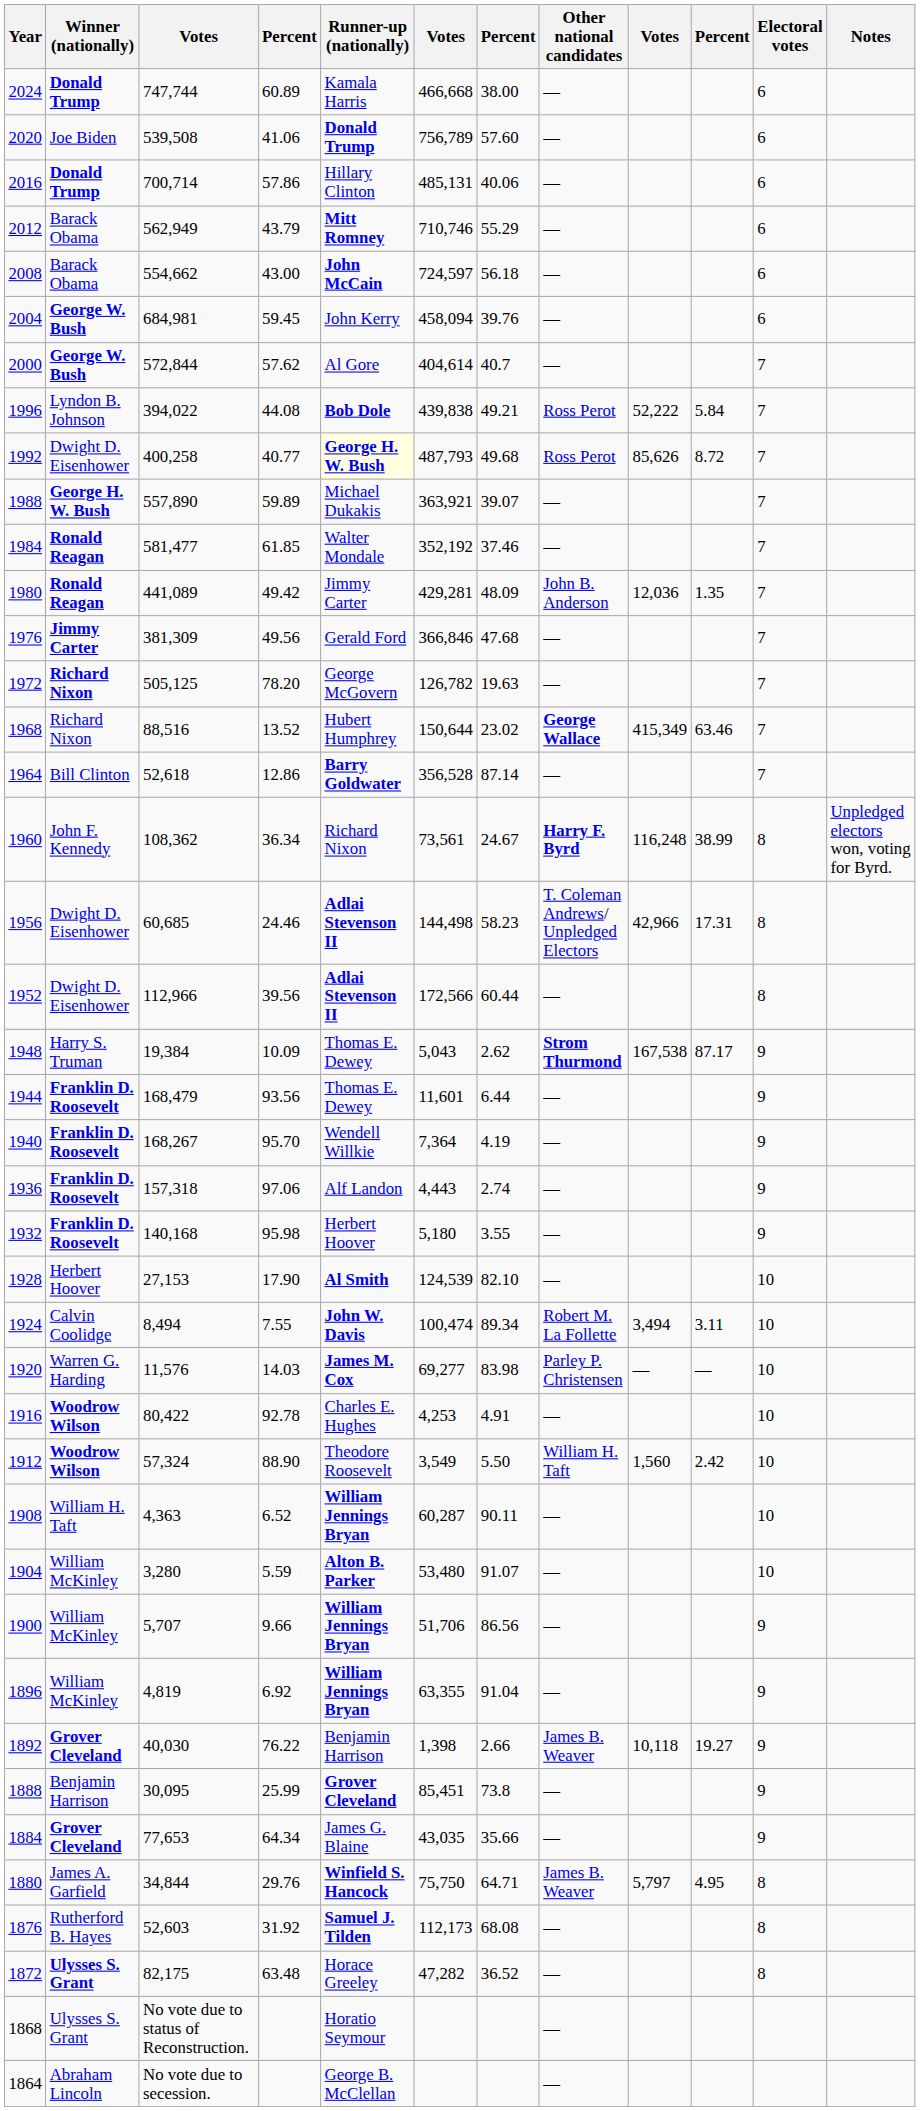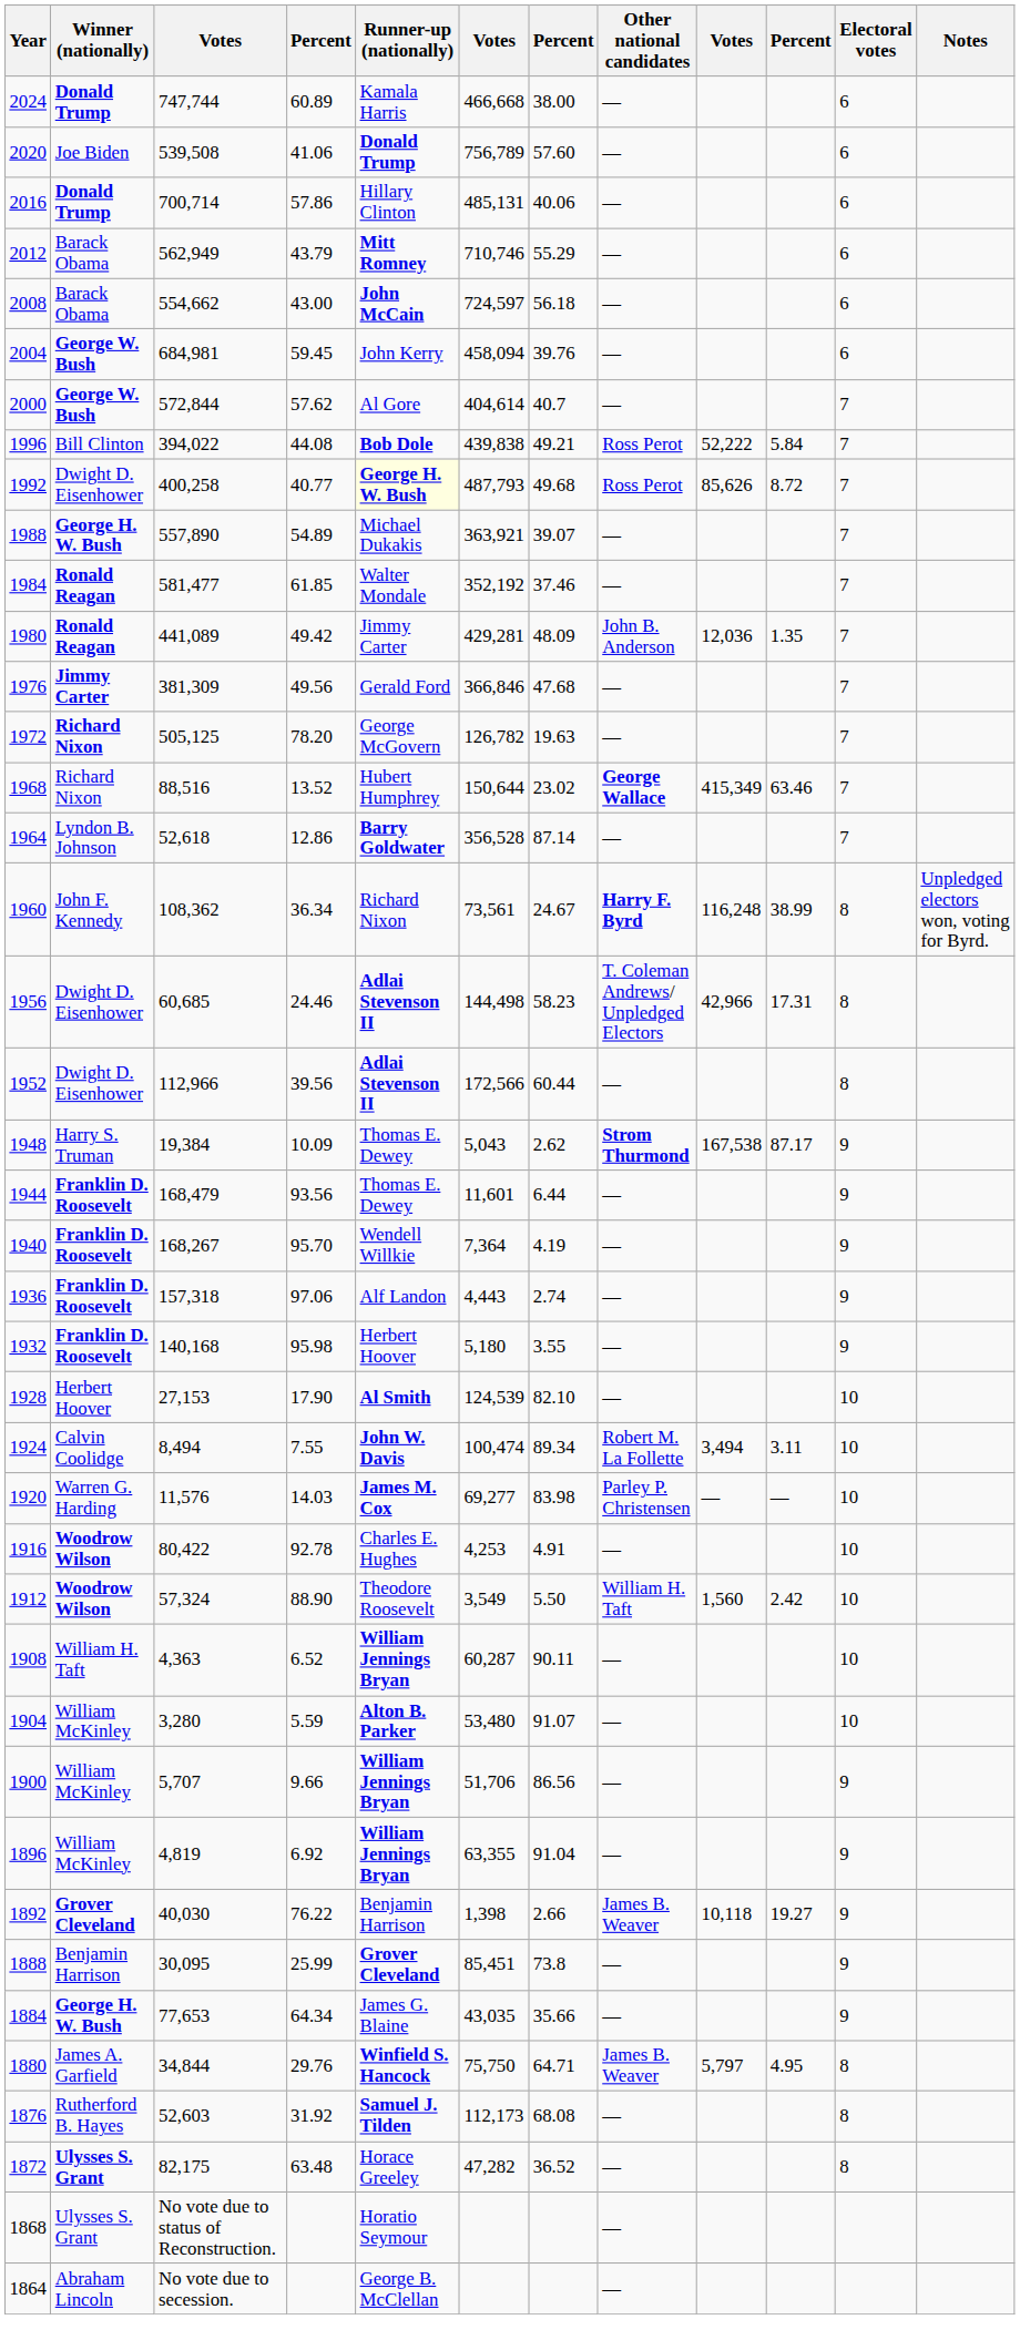 <table class="wikitable sortable">
 <tr>
 <th data-sort-type="number">Year</th>
 <th>Winner (nationally)</th>
 <th data-sort-type="number">Votes</th>
 <th data-sort-type="number">Percent</th>
 <th>Runner-up (nationally)</th>
 <th data-sort-type="number">Votes</th>
 <th data-sort-type="number">Percent</th>
 <th>Other national<br>candidates</th>
 <th data-sort-type="number">Votes</th>
 <th data-sort-type="number">Percent</th>
 <th data-sort-type="number">Electoral<br>votes</th>
 <th class="unsortable">Notes</th>
 </tr>
 <tr>
 <td><a href='#'>2024</a></td>
 <td><strong><a href='#'>Donald Trump</a></strong></td>
 <td>747,744</td>
 <td>60.89</td>
 <td><a href='#'>Kamala Harris</a></td>
 <td>466,668</td>
 <td>38.00</td>
 <td>—</td>
 <td></td>
 <td></td>
 <td>6</td>
 <td></td>
 </tr>
 <tr>
 <td><a href='#'>2020</a></td>
 <td><a href='#'>Joe Biden</a></td>
 <td>539,508</td>
 <td>41.06</td>
 <td><strong><a href='#'>Donald Trump</a></strong></td>
 <td>756,789</td>
 <td>57.60</td>
 <td>—</td>
 <td></td>
 <td></td>
 <td>6</td>
 <td></td>
 </tr>
 <tr>
 <td><a href='#'>2016</a></td>
 <td><strong><a href='#'>Donald Trump</a></strong></td>
 <td>700,714</td>
 <td>57.86</td>
 <td><a href='#'>Hillary Clinton</a></td>
 <td>485,131</td>
 <td>40.06</td>
 <td>—</td>
 <td></td>
 <td></td>
 <td>6</td>
 <td></td>
 </tr>
 <tr>
 <td><a href='#'>2012</a></td>
 <td><a href='#'>Barack Obama</a></td>
 <td>562,949</td>
 <td>43.79</td>
 <td><strong><a href='#'>Mitt Romney</a></strong></td>
 <td>710,746</td>
 <td>55.29</td>
 <td>—</td>
 <td></td>
 <td></td>
 <td>6</td>
 <td></td>
 </tr>
 <tr>
 <td><a href='#'>2008</a></td>
 <td><a href='#'>Barack Obama</a></td>
 <td>554,662</td>
 <td>43.00</td>
 <td><strong><a href='#'>John McCain</a></strong></td>
 <td>724,597</td>
 <td>56.18</td>
 <td>—</td>
 <td></td>
 <td></td>
 <td>6</td>
 <td></td>
 </tr>
 <tr>
 <td><a href='#'>2004</a></td>
 <td><strong><a href='#'>George W. Bush</a></strong></td>
 <td>684,981</td>
 <td>59.45</td>
 <td><a href='#'>John Kerry</a></td>
 <td>458,094</td>
 <td>39.76</td>
 <td>—</td>
 <td></td>
 <td></td>
 <td>6</td>
 <td></td>
 </tr>
 <tr>
 <td><a href='#'>2000</a></td>
 <td><strong><a href='#'>George W. Bush</a></strong></td>
 <td>572,844</td>
 <td>57.62</td>
 <td><a href='#'>Al Gore</a></td>
 <td>404,614</td>
 <td>40.7</td>
 <td>—</td>
 <td></td>
 <td></td>
 <td>7</td>
 <td></td>
 </tr>
 <tr>
 <td><a href='#'>1996</a></td>
-<td><a href='#'>Lyndon B. Johnson</a></td>
+<td><a href='#'>Bill Clinton</a></td>
 <td>394,022</td>
 <td>44.08</td>
 <td><strong><a href='#'>Bob Dole</a></strong></td>
 <td>439,838</td>
 <td>49.21</td>
 <td><a href='#'>Ross Perot</a></td>
 <td>52,222</td>
 <td>5.84</td>
 <td>7</td>
 <td></td>
 </tr>
 <tr>
 <td><a href='#'>1992</a></td>
 <td><a href='#'>Dwight D. Eisenhower</a></td>
 <td>400,258</td>
 <td>40.77</td>
 <td style="background: lightyellow;"><strong><a href='#'>George H. W. Bush</a></strong></td>
 <td>487,793</td>
 <td>49.68</td>
 <td><a href='#'>Ross Perot</a></td>
 <td>85,626</td>
 <td>8.72</td>
 <td>7</td>
 <td></td>
 </tr>
 <tr>
 <td><a href='#'>1988</a></td>
 <td><strong><a href='#'>George H. W. Bush</a></strong></td>
 <td>557,890</td>
-<td>59.89</td>
+<td>54.89</td>
 <td><a href='#'>Michael Dukakis</a></td>
 <td>363,921</td>
 <td>39.07</td>
 <td>—</td>
 <td></td>
 <td></td>
 <td>7</td>
 <td></td>
 </tr>
 <tr>
 <td><a href='#'>1984</a></td>
 <td><strong><a href='#'>Ronald Reagan</a></strong></td>
 <td>581,477</td>
 <td>61.85</td>
 <td><a href='#'>Walter Mondale</a></td>
 <td>352,192</td>
 <td>37.46</td>
 <td>—</td>
 <td></td>
 <td></td>
 <td>7</td>
 <td></td>
 </tr>
 <tr>
 <td><a href='#'>1980</a></td>
 <td><strong><a href='#'>Ronald Reagan</a></strong></td>
 <td>441,089</td>
 <td>49.42</td>
 <td><a href='#'>Jimmy Carter</a></td>
 <td>429,281</td>
 <td>48.09</td>
 <td><a href='#'>John B. Anderson</a></td>
 <td>12,036</td>
 <td>1.35</td>
 <td>7</td>
 <td></td>
 </tr>
 <tr>
 <td><a href='#'>1976</a></td>
 <td><strong><a href='#'>Jimmy Carter</a></strong></td>
 <td>381,309</td>
 <td>49.56</td>
 <td><a href='#'>Gerald Ford</a></td>
 <td>366,846</td>
 <td>47.68</td>
 <td>—</td>
 <td></td>
 <td></td>
 <td>7</td>
 <td></td>
 </tr>
 <tr>
 <td><a href='#'>1972</a></td>
 <td><strong><a href='#'>Richard Nixon</a></strong></td>
 <td>505,125</td>
 <td>78.20</td>
 <td><a href='#'>George McGovern</a></td>
 <td>126,782</td>
 <td>19.63</td>
 <td>—</td>
 <td></td>
 <td></td>
 <td>7</td>
 <td></td>
 </tr>
 <tr>
 <td><a href='#'>1968</a></td>
 <td><a href='#'>Richard Nixon</a></td>
 <td>88,516</td>
 <td>13.52</td>
 <td><a href='#'>Hubert Humphrey</a></td>
 <td>150,644</td>
 <td>23.02</td>
 <td><strong><a href='#'>George Wallace</a></strong></td>
 <td>415,349</td>
 <td>63.46</td>
 <td>7</td>
 <td></td>
 </tr>
 <tr>
 <td><a href='#'>1964</a></td>
-<td><a href='#'>Bill Clinton</a></td>
+<td><a href='#'>Lyndon B. Johnson</a></td>
 <td>52,618</td>
 <td>12.86</td>
 <td><strong><a href='#'>Barry Goldwater</a></strong></td>
 <td>356,528</td>
 <td>87.14</td>
 <td>—</td>
 <td></td>
 <td></td>
 <td>7</td>
 <td></td>
 </tr>
 <tr>
 <td><a href='#'>1960</a></td>
 <td><a href='#'>John F. Kennedy</a></td>
 <td>108,362</td>
 <td>36.34</td>
 <td><a href='#'>Richard Nixon</a></td>
 <td>73,561</td>
 <td>24.67</td>
 <td><strong><a href='#'>Harry F. Byrd</a></strong></td>
 <td>116,248</td>
 <td>38.99</td>
 <td>8</td>
 <td><a href='#'>Unpledged electors</a> won, voting for Byrd.</td>
 </tr>
 <tr>
 <td><a href='#'>1956</a></td>
 <td><a href='#'>Dwight D. Eisenhower</a></td>
 <td>60,685</td>
 <td>24.46</td>
 <td><strong><a href='#'>Adlai Stevenson II</a></strong></td>
 <td>144,498</td>
 <td>58.23</td>
 <td><a href='#'>T. Coleman Andrews</a>/<br><a href='#'>Unpledged Electors</a></td>
 <td>42,966</td>
 <td>17.31</td>
 <td>8</td>
 <td></td>
 </tr>
 <tr>
 <td><a href='#'>1952</a></td>
 <td><a href='#'>Dwight D. Eisenhower</a></td>
 <td>112,966</td>
 <td>39.56</td>
 <td><strong><a href='#'>Adlai Stevenson II</a></strong></td>
 <td>172,566</td>
 <td>60.44</td>
 <td>—</td>
 <td></td>
 <td></td>
 <td>8</td>
 <td></td>
 </tr>
 <tr>
 <td><a href='#'>1948</a></td>
 <td><a href='#'>Harry S. Truman</a></td>
 <td>19,384</td>
 <td>10.09</td>
 <td><a href='#'>Thomas E. Dewey</a></td>
 <td>5,043</td>
 <td>2.62</td>
 <td><strong><a href='#'>Strom Thurmond</a></strong></td>
 <td>167,538</td>
 <td>87.17</td>
 <td>9</td>
 <td></td>
 </tr>
 <tr>
 <td><a href='#'>1944</a></td>
 <td><strong><a href='#'>Franklin D. Roosevelt</a></strong></td>
 <td>168,479</td>
 <td>93.56</td>
 <td><a href='#'>Thomas E. Dewey</a></td>
 <td>11,601</td>
 <td>6.44</td>
 <td>—</td>
 <td></td>
 <td></td>
 <td>9</td>
 <td></td>
 </tr>
 <tr>
 <td><a href='#'>1940</a></td>
 <td><strong><a href='#'>Franklin D. Roosevelt</a></strong></td>
 <td>168,267</td>
 <td>95.70</td>
 <td><a href='#'>Wendell Willkie</a></td>
 <td>7,364</td>
 <td>4.19</td>
 <td>—</td>
 <td></td>
 <td></td>
 <td>9</td>
 <td></td>
 </tr>
 <tr>
 <td><a href='#'>1936</a></td>
 <td><strong><a href='#'>Franklin D. Roosevelt</a></strong></td>
 <td>157,318</td>
 <td>97.06</td>
 <td><a href='#'>Alf Landon</a></td>
 <td>4,443</td>
 <td>2.74</td>
 <td>—</td>
 <td></td>
 <td></td>
 <td>9</td>
 <td></td>
 </tr>
 <tr>
 <td><a href='#'>1932</a></td>
 <td><strong><a href='#'>Franklin D. Roosevelt</a></strong></td>
 <td>140,168</td>
 <td>95.98</td>
 <td><a href='#'>Herbert Hoover</a></td>
 <td>5,180</td>
 <td>3.55</td>
 <td>—</td>
 <td></td>
 <td></td>
 <td>9</td>
 <td></td>
 </tr>
 <tr>
 <td><a href='#'>1928</a></td>
 <td><a href='#'>Herbert Hoover</a></td>
 <td>27,153</td>
 <td>17.90</td>
 <td><strong><a href='#'>Al Smith</a></strong></td>
 <td>124,539</td>
 <td>82.10</td>
 <td>—</td>
 <td></td>
 <td></td>
 <td>10</td>
 <td></td>
 </tr>
 <tr>
 <td><a href='#'>1924</a></td>
 <td><a href='#'>Calvin Coolidge</a></td>
 <td>8,494</td>
 <td>7.55</td>
 <td><strong><a href='#'>John W. Davis</a></strong></td>
 <td>100,474</td>
 <td>89.34</td>
 <td><a href='#'>Robert M. La Follette</a></td>
 <td>3,494</td>
 <td>3.11</td>
 <td>10</td>
 <td></td>
 </tr>
 <tr>
 <td><a href='#'>1920</a></td>
 <td><a href='#'>Warren G. Harding</a></td>
 <td>11,576</td>
 <td>14.03</td>
 <td><strong><a href='#'>James M. Cox</a></strong></td>
 <td>69,277</td>
 <td>83.98</td>
 <td><a href='#'>Parley P. Christensen</a></td>
 <td>—</td>
 <td>—</td>
 <td>10</td>
 <td></td>
 </tr>
 <tr>
 <td><a href='#'>1916</a></td>
 <td><strong><a href='#'>Woodrow Wilson</a></strong></td>
 <td>80,422</td>
 <td>92.78</td>
 <td><a href='#'>Charles E. Hughes</a></td>
 <td>4,253</td>
 <td>4.91</td>
 <td>—</td>
 <td></td>
 <td></td>
 <td>10</td>
 <td></td>
 </tr>
 <tr>
 <td><a href='#'>1912</a></td>
 <td><strong><a href='#'>Woodrow Wilson</a></strong></td>
 <td>57,324</td>
 <td>88.90</td>
 <td><a href='#'>Theodore Roosevelt</a></td>
 <td>3,549</td>
 <td>5.50</td>
 <td><a href='#'>William H. Taft</a></td>
 <td>1,560</td>
 <td>2.42</td>
 <td>10</td>
 <td></td>
 </tr>
 <tr>
 <td><a href='#'>1908</a></td>
 <td><a href='#'>William H. Taft</a></td>
 <td>4,363</td>
 <td>6.52</td>
 <td><strong><a href='#'>William Jennings Bryan</a></strong></td>
 <td>60,287</td>
 <td>90.11</td>
 <td>—</td>
 <td></td>
 <td></td>
 <td>10</td>
 <td></td>
 </tr>
 <tr>
 <td><a href='#'>1904</a></td>
 <td><a href='#'>William McKinley</a></td>
 <td>3,280</td>
 <td>5.59</td>
 <td><strong><a href='#'>Alton B. Parker</a></strong></td>
 <td>53,480</td>
 <td>91.07</td>
 <td>—</td>
 <td></td>
 <td></td>
 <td>10</td>
 <td></td>
 </tr>
 <tr>
 <td><a href='#'>1900</a></td>
 <td><a href='#'>William McKinley</a></td>
 <td>5,707</td>
 <td>9.66</td>
 <td><strong><a href='#'>William Jennings Bryan</a></strong></td>
 <td>51,706</td>
 <td>86.56</td>
 <td>—</td>
 <td></td>
 <td></td>
 <td>9</td>
 <td></td>
 </tr>
 <tr>
 <td><a href='#'>1896</a></td>
 <td><a href='#'>William McKinley</a></td>
 <td>4,819</td>
 <td>6.92</td>
 <td><strong><a href='#'>William Jennings Bryan</a></strong></td>
 <td>63,355</td>
 <td>91.04</td>
 <td>—</td>
 <td></td>
 <td></td>
 <td>9</td>
 <td></td>
 </tr>
 <tr>
 <td><a href='#'>1892</a></td>
 <td><strong><a href='#'>Grover Cleveland</a></strong></td>
 <td>40,030</td>
 <td>76.22</td>
 <td><a href='#'>Benjamin Harrison</a></td>
 <td>1,398</td>
 <td>2.66</td>
 <td><a href='#'>James B. Weaver</a></td>
 <td>10,118</td>
 <td>19.27</td>
 <td>9</td>
 <td></td>
 </tr>
 <tr>
 <td><a href='#'>1888</a></td>
 <td><a href='#'>Benjamin Harrison</a></td>
 <td>30,095</td>
 <td>25.99</td>
 <td><strong><a href='#'>Grover Cleveland</a></strong></td>
 <td>85,451</td>
 <td>73.8</td>
 <td>—</td>
 <td></td>
 <td></td>
 <td>9</td>
 <td></td>
 </tr>
 <tr>
 <td><a href='#'>1884</a></td>
-<td><strong><a href='#'>Grover Cleveland</a></strong></td>
+<td><strong><a href='#'>George H. W. Bush</a></strong></td>
 <td>77,653</td>
 <td>64.34</td>
 <td><a href='#'>James G. Blaine</a></td>
 <td>43,035</td>
 <td>35.66</td>
 <td>—</td>
 <td></td>
 <td></td>
 <td>9</td>
 <td></td>
 </tr>
 <tr>
 <td><a href='#'>1880</a></td>
 <td><a href='#'>James A. Garfield</a></td>
 <td>34,844</td>
 <td>29.76</td>
 <td><strong><a href='#'>Winfield S. Hancock</a></strong></td>
 <td>75,750</td>
 <td>64.71</td>
 <td><a href='#'>James B. Weaver</a></td>
 <td>5,797</td>
 <td>4.95</td>
 <td>8</td>
 <td></td>
 </tr>
 <tr>
 <td><a href='#'>1876</a></td>
 <td><a href='#'>Rutherford B. Hayes</a></td>
 <td>52,603</td>
 <td>31.92</td>
 <td><strong><a href='#'>Samuel J. Tilden</a> </strong></td>
 <td>112,173</td>
 <td>68.08</td>
 <td>—</td>
 <td></td>
 <td></td>
 <td>8</td>
 <td></td>
 </tr>
 <tr>
 <td><a href='#'>1872</a></td>
 <td><strong><a href='#'>Ulysses S. Grant</a></strong></td>
 <td>82,175</td>
 <td>63.48</td>
 <td><a href='#'>Horace Greeley</a></td>
 <td>47,282</td>
 <td>36.52</td>
 <td>—</td>
 <td></td>
 <td></td>
 <td>8</td>
 <td></td>
 </tr>
 <tr>
 <td>1868</td>
 <td><a href='#'>Ulysses S. Grant</a></td>
 <td>No vote due to status of Reconstruction.</td>
 <td></td>
 <td><a href='#'>Horatio Seymour</a></td>
 <td></td>
 <td></td>
 <td>—</td>
 <td></td>
 <td></td>
 <td></td>
 <td></td>
 </tr>
 <tr>
 <td>1864</td>
 <td><a href='#'>Abraham Lincoln</a></td>
 <td>No vote due to secession.</td>
 <td></td>
 <td><a href='#'>George B. McClellan</a></td>
 <td></td>
 <td></td>
 <td>—</td>
 <td></td>
 <td></td>
 <td></td>
 <td></td>
 </tr>
 </table>
